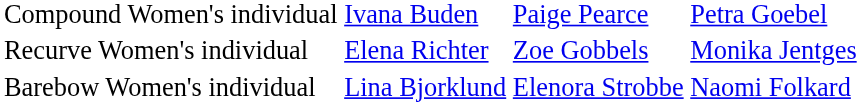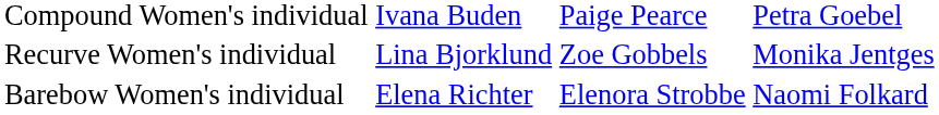 <table>
 <tr>
 <td>Compound Women's individual<br></td>
 <td> <a href='#'>Ivana Buden</a></td>
 <td> <a href='#'>Paige Pearce</a></td>
 <td> <a href='#'>Petra Goebel</a></td>
 </tr>
 <tr>
 <td>Recurve Women's individual<br></td>
-<td> <a href='#'>Elena Richter</a></td>
+<td> <a href='#'>Lina Bjorklund</a></td>
 <td> <a href='#'>Zoe Gobbels</a></td>
 <td> <a href='#'>Monika Jentges</a></td>
 </tr>
 <tr>
 <td>Barebow Women's individual<br></td>
-<td> <a href='#'>Lina Bjorklund</a></td>
+<td> <a href='#'>Elena Richter</a></td>
 <td> <a href='#'>Elenora Strobbe</a></td>
 <td> <a href='#'>Naomi Folkard</a></td>
 </tr>
 </table>
